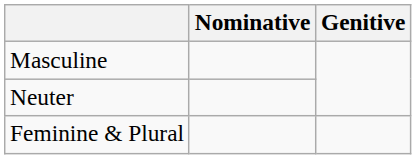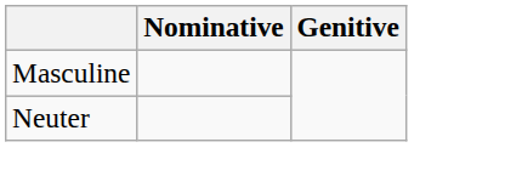 <table class="wikitable">
 <tr>
 <th></th>
 <th>Nominative</th>
 <th>Genitive</th>
 </tr>
 <tr>
 <td>Masculine</td>
 <td></td>
 <td rowspan="2"></td>
 </tr>
 <tr>
 <td>Neuter</td>
 <td></td>
 </tr>
-<tr>
-<td>Feminine & Plural</td>
-<td></td>
-<td></td>
-</tr>
 </table>
